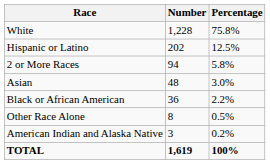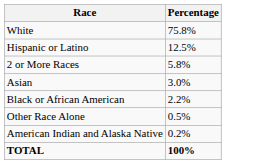 <table class="wikitable">
 <tr>
 <th>Race</th>
-<th>Number</th>
 <th>Percentage</th>
 </tr>
 <tr>
 <td>White</td>
-<td>1,228</td>
 <td>75.8%</td>
 </tr>
 <tr>
 <td>Hispanic or Latino</td>
-<td>202</td>
 <td>12.5%</td>
 </tr>
 <tr>
 <td>2 or More Races</td>
-<td>94</td>
 <td>5.8%</td>
 </tr>
 <tr>
 <td>Asian</td>
-<td>48</td>
 <td>3.0%</td>
 </tr>
 <tr>
 <td>Black or African American</td>
-<td>36</td>
 <td>2.2%</td>
 </tr>
 <tr>
 <td>Other Race Alone</td>
-<td>8</td>
 <td>0.5%</td>
 </tr>
 <tr>
 <td>American Indian and Alaska Native</td>
-<td>3</td>
 <td>0.2%</td>
 </tr>
 <tr>
 <td><strong>TOTAL</strong></td>
-<td><strong>1,619</strong></td>
 <td><strong>100%</strong></td>
 </tr>
 </table>
